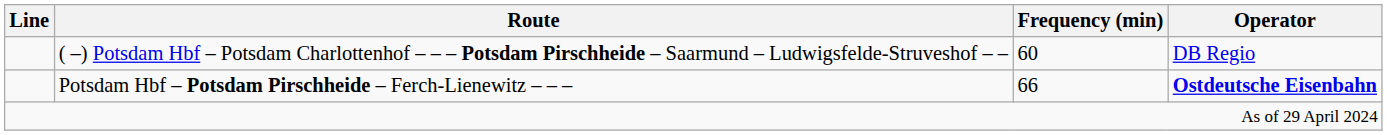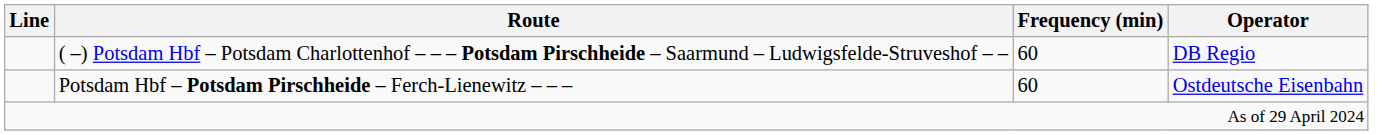 <table class="wikitable">
 <tr>
 <th>Line</th>
 <th>Route</th>
 <th>Frequency (min)</th>
 <th>Operator</th>
 </tr>
 <tr>
 <td style="text-align:center"></td>
 <td>( –) <a href='#'>Potsdam Hbf</a> – Potsdam Charlottenhof –  –  – <strong>Potsdam Pirschheide</strong> – Saarmund – Ludwigsfelde-Struveshof –  – </td>
 <td>60</td>
 <td><a href='#'>DB Regio</a></td>
 </tr>
 <tr>
 <td style="text-align:center"></td>
 <td>Potsdam Hbf – <strong>Potsdam Pirschheide</strong> – Ferch-Lienewitz –  –  – </td>
-<td>66</td>
-<td><strong><a href='#'>Ostdeutsche Eisenbahn</a></strong></td>
+<td>60</td>
+<td><a href='#'>Ostdeutsche Eisenbahn</a></td>
 </tr>
 <tr>
 <td colspan="4" style="text-align:right; font-size:smaller;">As of 29 April 2024</td>
 </tr>
 </table>
